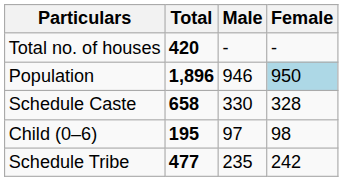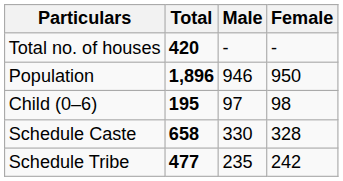 <table class="wikitable">
 <tr>
 <th>Particulars</th>
 <th>Total</th>
 <th>Male</th>
 <th>Female</th>
 </tr>
 <tr>
 <td>Total no. of houses</td>
 <td><strong>420</strong></td>
 <td>-</td>
 <td>-</td>
 </tr>
 <tr>
 <td>Population</td>
 <td><strong>1,896</strong></td>
 <td>946</td>
-<td style="background: lightblue;">950</td>
+<td>950</td>
+</tr>
+<tr>
+<td>Child (0–6)</td>
+<td><strong>195</strong></td>
+<td>97</td>
+<td>98</td>
 </tr>
 <tr>
 <td>Schedule Caste</td>
 <td><strong>658</strong></td>
 <td>330</td>
 <td>328</td>
 </tr>
 <tr>
-<td>Child (0–6)</td>
-<td><strong>195</strong></td>
-<td>97</td>
-<td>98</td>
-</tr>
-<tr>
 <td>Schedule Tribe</td>
 <td><strong>477</strong></td>
 <td>235</td>
 <td>242</td>
 </tr>
 </table>
